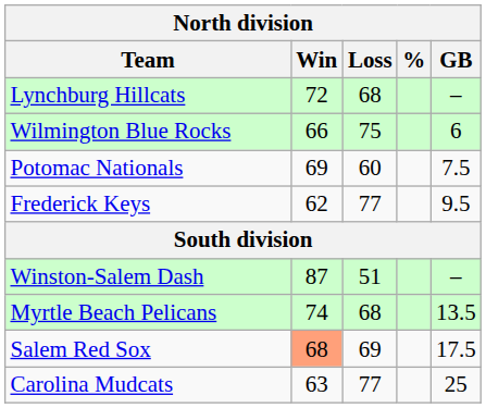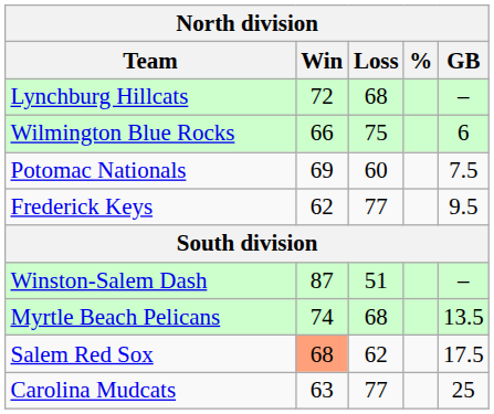 <table class="wikitable">
 <tr>
 <th colspan="5">North division</th>
 </tr>
 <tr>
 <th width="60%">Team</th>
 <th>Win</th>
 <th>Loss</th>
 <th>%</th>
 <th>GB</th>
 </tr>
 <tr align=center bgcolor=ccffcc>
 <td align=left><a href='#'>Lynchburg Hillcats</a></td>
 <td>72</td>
 <td>68</td>
 <td></td>
 <td>–</td>
 </tr>
 <tr align=center bgcolor=ccffcc>
 <td align=left><a href='#'>Wilmington Blue Rocks</a></td>
 <td>66</td>
 <td>75</td>
 <td></td>
 <td>6</td>
 </tr>
 <tr align=center>
 <td align=left><a href='#'>Potomac Nationals</a></td>
 <td>69</td>
 <td>60</td>
 <td></td>
 <td>7.5</td>
 </tr>
 <tr align=center>
 <td align=left><a href='#'>Frederick Keys</a></td>
 <td>62</td>
 <td>77</td>
 <td></td>
 <td>9.5</td>
 </tr>
 <tr>
 <th colspan="5">South division</th>
 </tr>
 <tr align=center bgcolor=ccffcc>
 <td align=left><a href='#'>Winston-Salem Dash</a></td>
 <td>87</td>
 <td>51</td>
 <td></td>
 <td>–</td>
 </tr>
 <tr align=center bgcolor=ccffcc>
 <td align=left><a href='#'>Myrtle Beach Pelicans</a></td>
 <td>74</td>
 <td>68</td>
 <td></td>
 <td>13.5</td>
 </tr>
 <tr align=center>
 <td align=left><a href='#'>Salem Red Sox</a></td>
 <td style="background: lightsalmon;">68</td>
-<td>69</td>
+<td>62</td>
 <td></td>
 <td>17.5</td>
 </tr>
 <tr align=center>
 <td align=left><a href='#'>Carolina Mudcats</a></td>
 <td>63</td>
 <td>77</td>
 <td></td>
 <td>25</td>
 </tr>
 </table>
